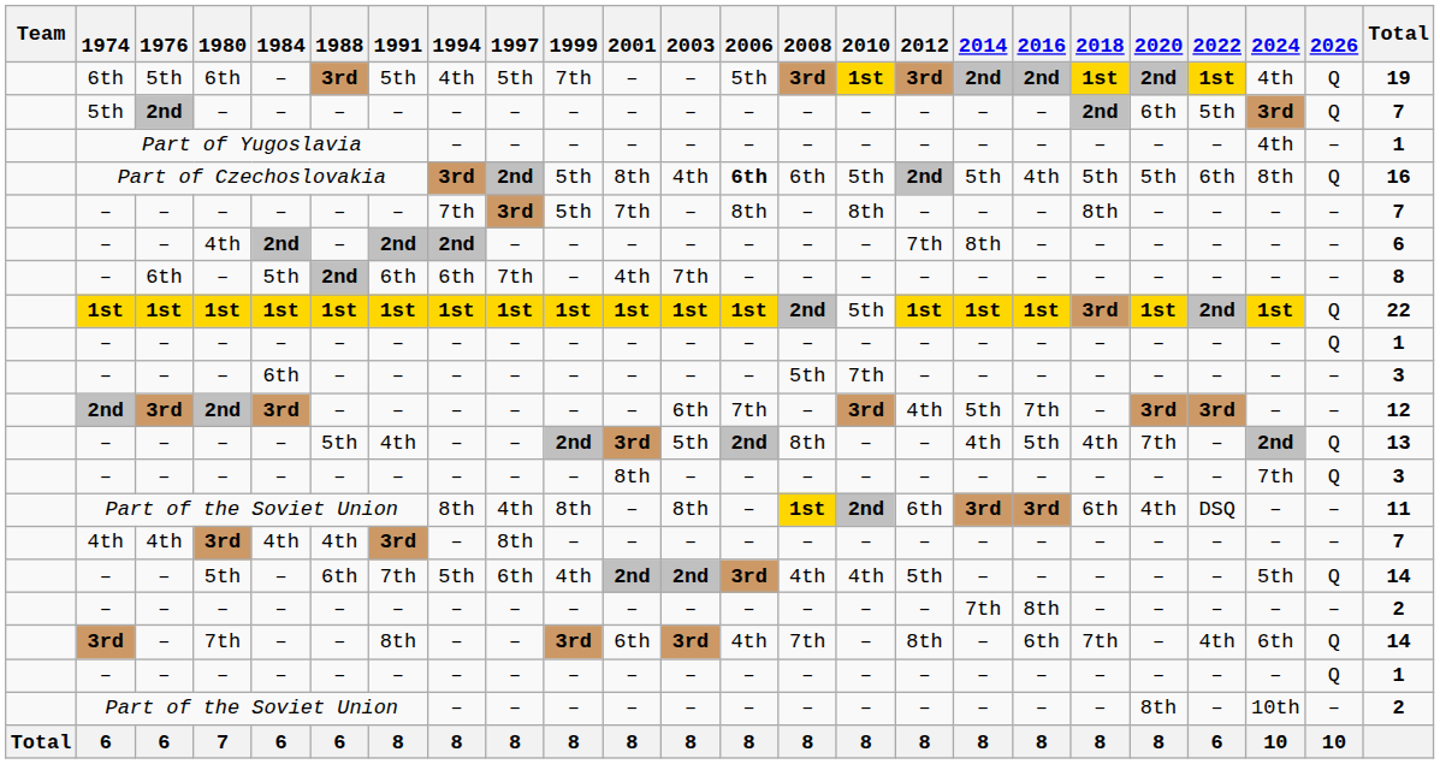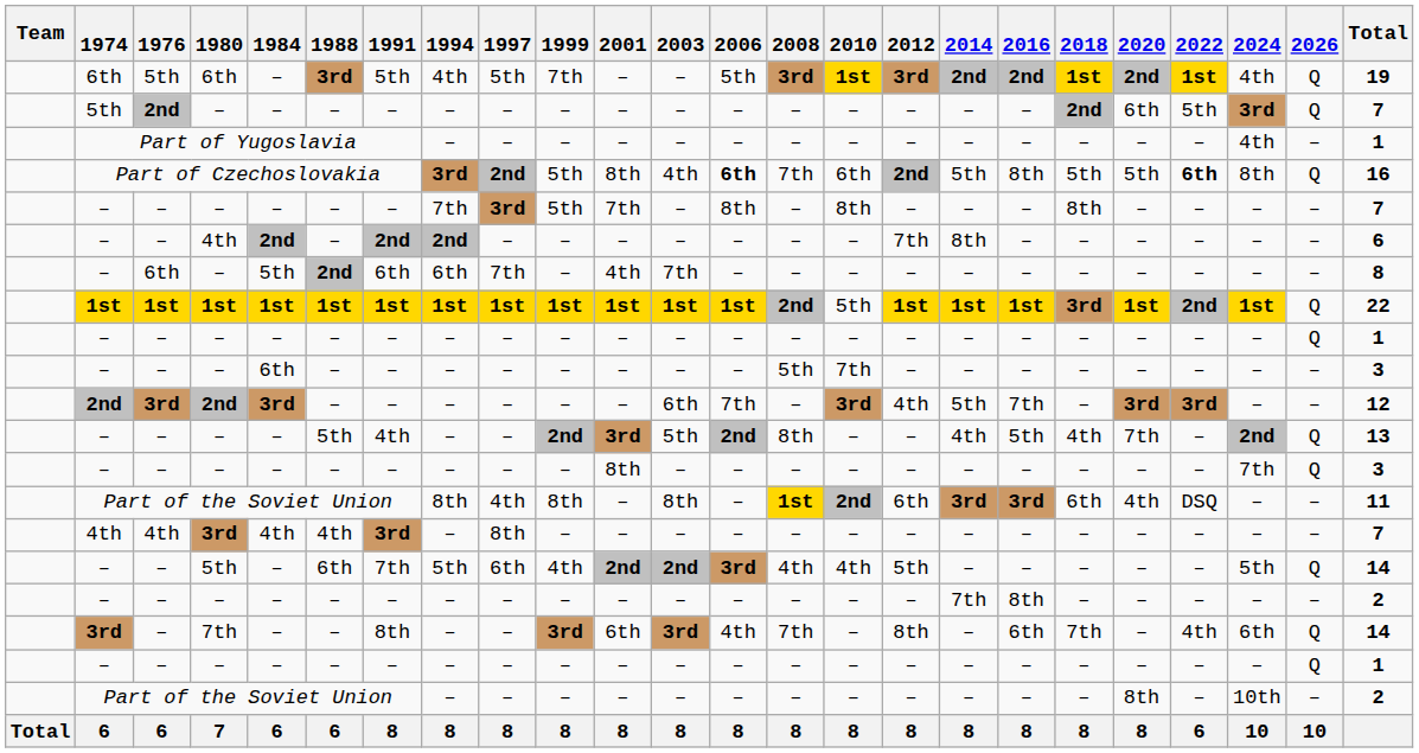 <table class="wikitable " style="text-align:center">
 <tr>
 <th>Team</th>
 <th><br>1974</th>
 <th><br>1976</th>
 <th><br>1980</th>
 <th><br>1984</th>
 <th><br>1988</th>
 <th><br>1991</th>
 <th><br>1994</th>
 <th><br>1997</th>
 <th><br>1999</th>
 <th><br>2001</th>
 <th><br>2003</th>
 <th><br>2006</th>
 <th><br>2008</th>
 <th><br>2010</th>
 <th><br>2012</th>
 <th><br><a href='#'>2014</a></th>
 <th><br><a href='#'>2016</a></th>
 <th><br><a href='#'>2018</a></th>
 <th><br><a href='#'>2020</a></th>
 <th><br><a href='#'>2022</a></th>
 <th><br><a href='#'>2024</a></th>
 <th><br><a href='#'>2026</a></th>
 <th>Total</th>
 </tr>
 <tr>
 <td align=left></td>
 <td>6th</td>
 <td>5th</td>
 <td>6th</td>
 <td>–</td>
 <td bgcolor=cc9966><strong>3rd</strong></td>
 <td>5th</td>
 <td>4th</td>
 <td>5th</td>
 <td>7th</td>
 <td>–</td>
 <td>–</td>
 <td>5th</td>
 <td bgcolor=cc9966><strong>3rd</strong></td>
 <td bgcolor=gold><strong>1st</strong></td>
 <td bgcolor=cc9966><strong>3rd</strong></td>
 <td bgcolor=silver><strong>2nd</strong></td>
 <td bgcolor=silver><strong>2nd</strong></td>
 <td bgcolor=gold><strong>1st</strong></td>
 <td bgcolor=silver><strong>2nd</strong></td>
 <td bgcolor=gold><strong>1st</strong></td>
 <td>4th</td>
 <td>Q</td>
 <td><strong>19</strong></td>
 </tr>
 <tr>
 <td align=left></td>
 <td>5th</td>
 <td bgcolor=silver><strong>2nd</strong></td>
 <td>–</td>
 <td>–</td>
 <td>–</td>
 <td>–</td>
 <td>–</td>
 <td>–</td>
 <td>–</td>
 <td>–</td>
 <td>–</td>
 <td>–</td>
 <td>–</td>
 <td>–</td>
 <td>–</td>
 <td>–</td>
 <td>–</td>
 <td bgcolor=silver><strong>2nd</strong></td>
 <td>6th</td>
 <td>5th</td>
 <td bgcolor=cc9966><strong>3rd</strong></td>
 <td>Q</td>
 <td><strong>7</strong></td>
 </tr>
 <tr>
 <td align=left></td>
 <td colspan=6><em>Part of Yugoslavia</em></td>
 <td>–</td>
 <td>–</td>
 <td>–</td>
 <td>–</td>
 <td>–</td>
 <td>–</td>
 <td>–</td>
 <td>–</td>
 <td>–</td>
 <td>–</td>
 <td>–</td>
 <td>–</td>
 <td>–</td>
 <td>–</td>
 <td>4th</td>
 <td>–</td>
 <td><strong>1</strong></td>
 </tr>
 <tr>
 <td align=left></td>
 <td colspan=6><em>Part of Czechoslovakia</em></td>
 <td bgcolor=cc9966><strong>3rd</strong></td>
 <td bgcolor=silver><strong>2nd</strong></td>
 <td>5th</td>
 <td>8th</td>
 <td>4th</td>
 <td><strong>6th</strong></td>
+<td>7th</td>
 <td>6th</td>
-<td>5th</td>
 <td bgcolor=silver><strong>2nd</strong></td>
 <td>5th</td>
-<td>4th</td>
+<td>8th</td>
 <td>5th</td>
 <td>5th</td>
-<td>6th</td>
+<td><strong>6th</strong></td>
 <td>8th</td>
 <td>Q</td>
 <td><strong>16</strong></td>
 </tr>
 <tr>
 <td align=left></td>
 <td>–</td>
 <td>–</td>
 <td>–</td>
 <td>–</td>
 <td>–</td>
 <td>–</td>
 <td>7th</td>
 <td bgcolor=cc9966><strong>3rd</strong></td>
 <td>5th</td>
 <td>7th</td>
 <td>–</td>
 <td>8th</td>
 <td>–</td>
 <td>8th</td>
 <td>–</td>
 <td>–</td>
 <td>–</td>
 <td>8th</td>
 <td>–</td>
 <td>–</td>
 <td>–</td>
 <td>–</td>
 <td><strong>7</strong></td>
 </tr>
 <tr>
 <td align=left></td>
 <td>–</td>
 <td>–</td>
 <td>4th</td>
 <td bgcolor=silver><strong>2nd</strong></td>
 <td>–</td>
 <td bgcolor=silver><strong>2nd</strong></td>
 <td bgcolor=silver><strong>2nd</strong></td>
 <td>–</td>
 <td>–</td>
 <td>–</td>
 <td>–</td>
 <td>–</td>
 <td>–</td>
 <td>–</td>
 <td>7th</td>
 <td>8th</td>
 <td>–</td>
 <td>–</td>
 <td>–</td>
 <td>–</td>
 <td>–</td>
 <td>–</td>
 <td><strong>6</strong></td>
 </tr>
 <tr>
 <td align=left></td>
 <td>–</td>
 <td>6th</td>
 <td>–</td>
 <td>5th</td>
 <td bgcolor=silver><strong>2nd</strong></td>
 <td>6th</td>
 <td>6th</td>
 <td>7th</td>
 <td>–</td>
 <td>4th</td>
 <td>7th</td>
 <td>–</td>
 <td>–</td>
 <td>–</td>
 <td>–</td>
 <td>–</td>
 <td>–</td>
 <td>–</td>
 <td>–</td>
 <td>–</td>
 <td>–</td>
 <td>–</td>
 <td><strong>8</strong></td>
 </tr>
 <tr>
 <td align=left></td>
 <td bgcolor=gold><strong>1st</strong></td>
 <td bgcolor=gold><strong>1st</strong></td>
 <td bgcolor=gold><strong>1st</strong></td>
 <td bgcolor=gold><strong>1st</strong></td>
 <td bgcolor=gold><strong>1st</strong></td>
 <td bgcolor=gold><strong>1st</strong></td>
 <td bgcolor=gold><strong>1st</strong></td>
 <td bgcolor=gold><strong>1st</strong></td>
 <td bgcolor=gold><strong>1st</strong></td>
 <td bgcolor=gold><strong>1st</strong></td>
 <td bgcolor=gold><strong>1st</strong></td>
 <td bgcolor=gold><strong>1st</strong></td>
 <td bgcolor=silver><strong>2nd</strong></td>
 <td>5th</td>
 <td bgcolor=gold><strong>1st</strong></td>
 <td bgcolor=gold><strong>1st</strong></td>
 <td bgcolor=gold><strong>1st</strong></td>
 <td bgcolor=cc9966><strong>3rd</strong></td>
 <td bgcolor=gold><strong>1st</strong></td>
 <td bgcolor=silver><strong>2nd</strong></td>
 <td bgcolor=gold><strong>1st</strong></td>
 <td>Q</td>
 <td><strong>22</strong></td>
 </tr>
 <tr>
 <td align=left></td>
 <td>–</td>
 <td>–</td>
 <td>–</td>
 <td>–</td>
 <td>–</td>
 <td>–</td>
 <td>–</td>
 <td>–</td>
 <td>–</td>
 <td>–</td>
 <td>–</td>
 <td>–</td>
 <td>–</td>
 <td>–</td>
 <td>–</td>
 <td>–</td>
 <td>–</td>
 <td>–</td>
 <td>–</td>
 <td>–</td>
 <td>–</td>
 <td>Q</td>
 <td><strong>1</strong></td>
 </tr>
 <tr>
 <td align=left></td>
 <td>–</td>
 <td>–</td>
 <td>–</td>
 <td>6th</td>
 <td>–</td>
 <td>–</td>
 <td>–</td>
 <td>–</td>
 <td>–</td>
 <td>–</td>
 <td>–</td>
 <td>–</td>
 <td>5th</td>
 <td>7th</td>
 <td>–</td>
 <td>–</td>
 <td>–</td>
 <td>–</td>
 <td>–</td>
 <td>–</td>
 <td>–</td>
 <td>–</td>
 <td><strong>3</strong></td>
 </tr>
 <tr>
 <td align=left></td>
 <td bgcolor=silver><strong>2nd</strong></td>
 <td bgcolor=cc9966><strong>3rd</strong></td>
 <td bgcolor=silver><strong>2nd</strong></td>
 <td bgcolor=cc9966><strong>3rd</strong></td>
 <td>–</td>
 <td>–</td>
 <td>–</td>
 <td>–</td>
 <td>–</td>
 <td>–</td>
 <td>6th</td>
 <td>7th</td>
 <td>–</td>
 <td bgcolor=cc9966><strong>3rd</strong></td>
 <td>4th</td>
 <td>5th</td>
 <td>7th</td>
 <td>–</td>
 <td bgcolor=cc9966><strong>3rd</strong></td>
 <td bgcolor=cc9966><strong>3rd</strong></td>
 <td>–</td>
 <td>–</td>
 <td><strong>12</strong></td>
 </tr>
 <tr>
 <td align=left></td>
 <td>–</td>
 <td>–</td>
 <td>–</td>
 <td>–</td>
 <td>5th</td>
 <td>4th</td>
 <td>–</td>
 <td>–</td>
 <td bgcolor=silver><strong>2nd</strong></td>
 <td bgcolor=cc9966><strong>3rd</strong></td>
 <td>5th</td>
 <td bgcolor=silver><strong>2nd</strong></td>
 <td>8th</td>
 <td>–</td>
 <td>–</td>
 <td>4th</td>
 <td>5th</td>
 <td>4th</td>
 <td>7th</td>
 <td>–</td>
 <td bgcolor=silver><strong>2nd</strong></td>
 <td>Q</td>
 <td><strong>13</strong></td>
 </tr>
 <tr>
 <td align=left></td>
 <td>–</td>
 <td>–</td>
 <td>–</td>
 <td>–</td>
 <td>–</td>
 <td>–</td>
 <td>–</td>
 <td>–</td>
 <td>–</td>
 <td>8th</td>
 <td>–</td>
 <td>–</td>
 <td>–</td>
 <td>–</td>
 <td>–</td>
 <td>–</td>
 <td>–</td>
 <td>–</td>
 <td>–</td>
 <td>–</td>
 <td>7th</td>
 <td>Q</td>
 <td><strong>3</strong></td>
 </tr>
 <tr>
 <td align=left></td>
 <td colspan=6><em>Part of the Soviet Union</em></td>
 <td>8th</td>
 <td>4th</td>
 <td>8th</td>
 <td>–</td>
 <td>8th</td>
 <td>–</td>
 <td bgcolor=gold><strong>1st</strong></td>
 <td bgcolor=silver><strong>2nd</strong></td>
 <td>6th</td>
 <td bgcolor=cc9966><strong>3rd</strong></td>
 <td bgcolor=cc9966><strong>3rd</strong></td>
 <td>6th</td>
 <td>4th</td>
 <td>DSQ</td>
 <td>–</td>
 <td>–</td>
 <td><strong>11</strong></td>
 </tr>
 <tr>
 <td align=left></td>
 <td>4th</td>
 <td>4th</td>
 <td bgcolor=cc9966><strong>3rd</strong></td>
 <td>4th</td>
 <td>4th</td>
 <td bgcolor=cc9966><strong>3rd</strong></td>
 <td>–</td>
 <td>8th</td>
 <td>–</td>
 <td>–</td>
 <td>–</td>
 <td>–</td>
 <td>–</td>
 <td>–</td>
 <td>–</td>
 <td>–</td>
 <td>–</td>
 <td>–</td>
 <td>–</td>
 <td>–</td>
 <td>–</td>
 <td>–</td>
 <td><strong>7</strong></td>
 </tr>
 <tr>
 <td align=left></td>
 <td>–</td>
 <td>–</td>
 <td>5th</td>
 <td>–</td>
 <td>6th</td>
 <td>7th</td>
 <td>5th</td>
 <td>6th</td>
 <td>4th</td>
 <td bgcolor=silver><strong>2nd</strong></td>
 <td bgcolor=silver><strong>2nd</strong></td>
 <td bgcolor=cc9966><strong>3rd</strong></td>
 <td>4th</td>
 <td>4th</td>
 <td>5th</td>
 <td>–</td>
 <td>–</td>
 <td>–</td>
 <td>–</td>
 <td>–</td>
 <td>5th</td>
 <td>Q</td>
 <td><strong>14</strong></td>
 </tr>
 <tr>
 <td align=left></td>
 <td>–</td>
 <td>–</td>
 <td>–</td>
 <td>–</td>
 <td>–</td>
 <td>–</td>
 <td>–</td>
 <td>–</td>
 <td>–</td>
 <td>–</td>
 <td>–</td>
 <td>–</td>
 <td>–</td>
 <td>–</td>
 <td>–</td>
 <td>7th</td>
 <td>8th</td>
 <td>–</td>
 <td>–</td>
 <td>–</td>
 <td>–</td>
 <td>–</td>
 <td><strong>2</strong></td>
 </tr>
 <tr>
 <td align=left></td>
 <td bgcolor=cc9966><strong>3rd</strong></td>
 <td>–</td>
 <td>7th</td>
 <td>–</td>
 <td>–</td>
 <td>8th</td>
 <td>–</td>
 <td>–</td>
 <td bgcolor=cc9966><strong>3rd</strong></td>
 <td>6th</td>
 <td bgcolor=cc9966><strong>3rd</strong></td>
 <td>4th</td>
 <td>7th</td>
 <td>–</td>
 <td>8th</td>
 <td>–</td>
 <td>6th</td>
 <td>7th</td>
 <td>–</td>
 <td>4th</td>
 <td>6th</td>
 <td>Q</td>
 <td><strong>14</strong></td>
 </tr>
 <tr>
 <td align=left></td>
 <td>–</td>
 <td>–</td>
 <td>–</td>
 <td>–</td>
 <td>–</td>
 <td>–</td>
 <td>–</td>
 <td>–</td>
 <td>–</td>
 <td>–</td>
 <td>–</td>
 <td>–</td>
 <td>–</td>
 <td>–</td>
 <td>–</td>
 <td>–</td>
 <td>–</td>
 <td>–</td>
 <td>–</td>
 <td>–</td>
 <td>–</td>
 <td>Q</td>
 <td><strong>1</strong></td>
 </tr>
 <tr>
 <td align=left></td>
 <td colspan=6><em>Part of the Soviet Union</em></td>
 <td>–</td>
 <td>–</td>
 <td>–</td>
 <td>–</td>
 <td>–</td>
 <td>–</td>
 <td>–</td>
 <td>–</td>
 <td>–</td>
 <td>–</td>
 <td>–</td>
 <td>–</td>
 <td>8th</td>
 <td>–</td>
 <td>10th</td>
 <td>–</td>
 <td><strong>2</strong></td>
 </tr>
 <tr>
 <th>Total</th>
 <th>6</th>
 <th>6</th>
 <th>7</th>
 <th>6</th>
 <th>6</th>
 <th>8</th>
 <th>8</th>
 <th>8</th>
 <th>8</th>
 <th>8</th>
 <th>8</th>
 <th>8</th>
 <th>8</th>
 <th>8</th>
 <th>8</th>
 <th>8</th>
 <th>8</th>
 <th>8</th>
 <th>8</th>
 <th>6</th>
 <th>10</th>
 <th>10</th>
 <th></th>
 </tr>
 </table>
